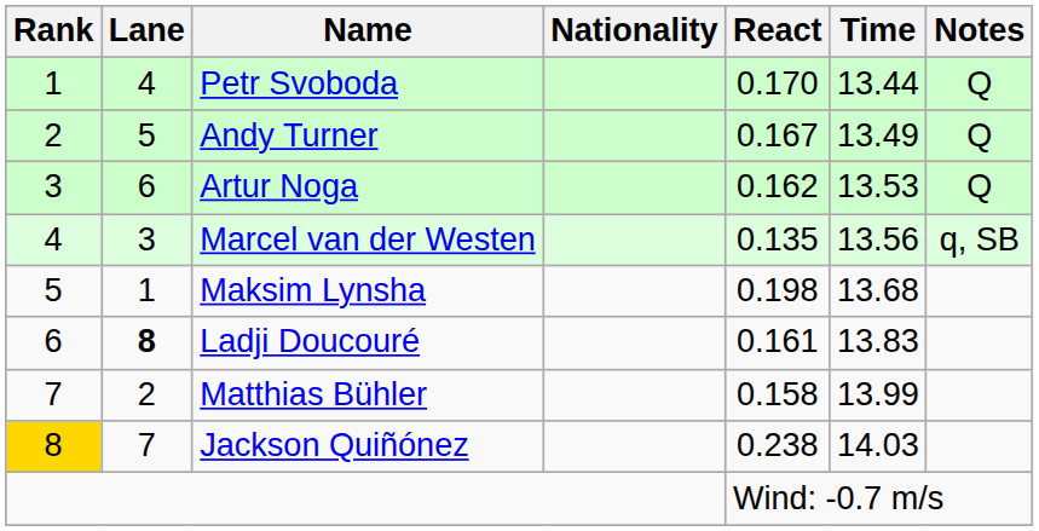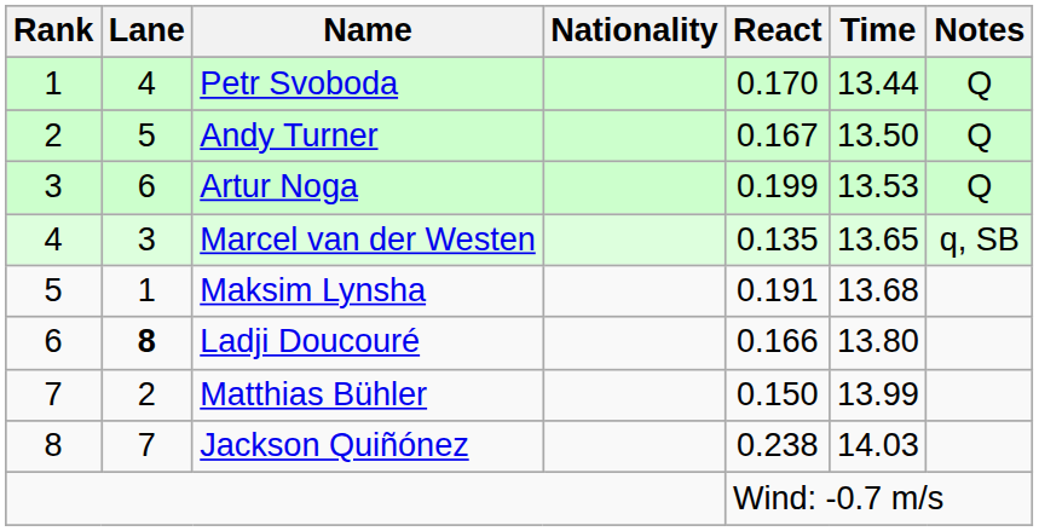 <table class="wikitable sortable" style="text-align:center">
 <tr>
 <th>Rank</th>
 <th>Lane</th>
 <th>Name</th>
 <th>Nationality</th>
 <th>React</th>
 <th>Time</th>
 <th>Notes</th>
 </tr>
 <tr bgcolor=ccffcc>
 <td>1</td>
 <td>4</td>
 <td align="left"><a href='#'>Petr Svoboda</a></td>
 <td align=left></td>
 <td>0.170</td>
 <td>13.44</td>
 <td>Q</td>
 </tr>
 <tr bgcolor=ccffcc>
 <td>2</td>
 <td>5</td>
 <td align="left"><a href='#'>Andy Turner</a></td>
 <td align=left></td>
 <td>0.167</td>
-<td>13.49</td>
+<td>13.50</td>
 <td>Q</td>
 </tr>
 <tr bgcolor=ccffcc>
 <td>3</td>
 <td>6</td>
 <td align="left"><a href='#'>Artur Noga</a></td>
 <td align=left></td>
-<td>0.162</td>
+<td>0.199</td>
 <td>13.53</td>
 <td>Q</td>
 </tr>
 <tr bgcolor=ddffdd>
 <td>4</td>
 <td>3</td>
 <td align="left"><a href='#'>Marcel van der Westen</a></td>
 <td align=left></td>
 <td>0.135</td>
-<td>13.56</td>
+<td>13.65</td>
 <td>q, SB</td>
 </tr>
 <tr>
 <td>5</td>
 <td>1</td>
 <td align="left"><a href='#'>Maksim Lynsha</a></td>
 <td align=left></td>
-<td>0.198</td>
+<td>0.191</td>
 <td>13.68</td>
 <td></td>
 </tr>
 <tr>
 <td>6</td>
 <td><strong>8</strong></td>
 <td align="left"><a href='#'>Ladji Doucouré</a></td>
 <td align=left></td>
-<td>0.161</td>
-<td>13.83</td>
+<td>0.166</td>
+<td>13.80</td>
 <td></td>
 </tr>
 <tr>
 <td>7</td>
 <td>2</td>
 <td align="left"><a href='#'>Matthias Bühler</a></td>
 <td align=left></td>
-<td>0.158</td>
+<td>0.150</td>
 <td>13.99</td>
 <td></td>
 </tr>
 <tr>
-<td style="background: gold;">8</td>
+<td>8</td>
 <td>7</td>
 <td align="left"><a href='#'>Jackson Quiñónez</a></td>
 <td align=left></td>
 <td>0.238</td>
 <td>14.03</td>
 <td></td>
 </tr>
 <tr>
 <td colspan=4></td>
 <td colspan=3 align=left>Wind: -0.7 m/s</td>
 </tr>
 </table>
